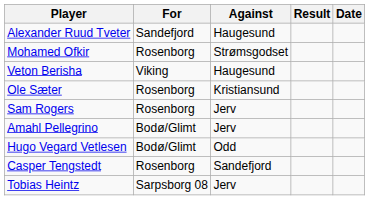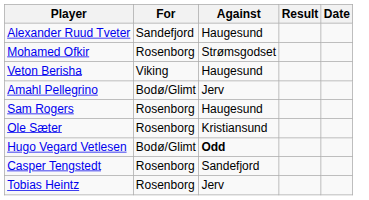 <table class="wikitable">
 <tr>
 <th>Player</th>
 <th>For</th>
 <th>Against</th>
 <th style="text-align:center">Result</th>
 <th>Date</th>
 </tr>
 <tr>
 <td> <a href='#'>Alexander Ruud Tveter</a></td>
 <td>Sandefjord</td>
 <td>Haugesund</td>
 <td></td>
 <td></td>
 </tr>
 <tr>
 <td> <a href='#'>Mohamed Ofkir</a></td>
 <td>Rosenborg</td>
 <td>Strømsgodset</td>
 <td></td>
 <td></td>
 </tr>
 <tr>
 <td> <a href='#'>Veton Berisha</a></td>
 <td>Viking</td>
 <td>Haugesund</td>
 <td></td>
 <td></td>
 </tr>
 <tr>
+<td> <a href='#'>Amahl Pellegrino</a></td>
+<td>Bodø/Glimt</td>
+<td>Jerv</td>
+<td></td>
+<td></td>
+</tr>
+<tr>
+<td> <a href='#'>Sam Rogers</a></td>
+<td>Rosenborg</td>
+<td>Haugesund</td>
+<td></td>
+<td></td>
+</tr>
+<tr>
 <td> <a href='#'>Ole Sæter</a></td>
 <td>Rosenborg</td>
 <td>Kristiansund</td>
 <td></td>
 <td></td>
 </tr>
 <tr>
-<td> <a href='#'>Sam Rogers</a></td>
-<td>Rosenborg</td>
-<td>Jerv</td>
-<td></td>
-<td></td>
-</tr>
-<tr>
-<td> <a href='#'>Amahl Pellegrino</a></td>
-<td>Bodø/Glimt</td>
-<td>Jerv</td>
-<td></td>
-<td></td>
-</tr>
-<tr>
 <td> <a href='#'>Hugo Vegard Vetlesen</a></td>
 <td>Bodø/Glimt</td>
-<td>Odd</td>
+<td><strong>Odd</strong></td>
 <td></td>
 <td></td>
 </tr>
 <tr>
 <td> <a href='#'>Casper Tengstedt</a></td>
 <td>Rosenborg</td>
 <td>Sandefjord</td>
 <td></td>
 <td></td>
 </tr>
 <tr>
 <td> <a href='#'>Tobias Heintz</a></td>
-<td>Sarpsborg 08</td>
+<td>Rosenborg</td>
 <td>Jerv</td>
 <td></td>
 <td></td>
 </tr>
 </table>
